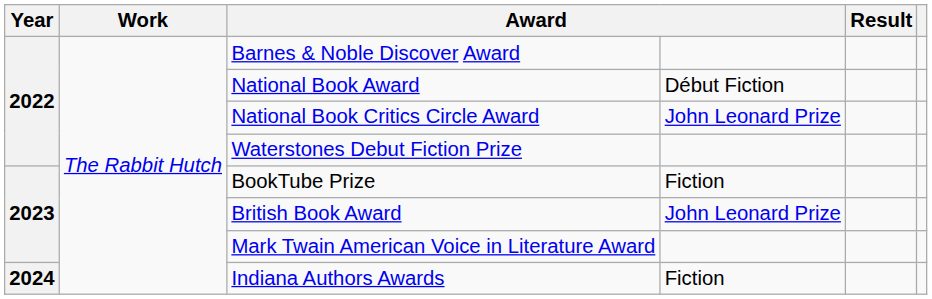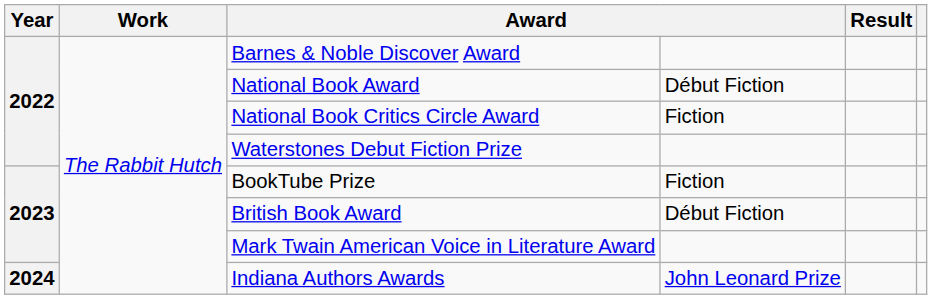 <table class="wikitable">
 <tr>
 <th>Year</th>
 <th>Work</th>
 <th colspan="2">Award</th>
 <th>Result</th>
 <th></th>
 </tr>
 <tr>
 <th rowspan="4">2022</th>
 <td rowspan="8"><em><a href='#'>The Rabbit Hutch</a></em></td>
 <td><a href='#'>Barnes & Noble Discover</a> <a href='#'>Award</a></td>
 <td></td>
 <td></td>
 <td></td>
 </tr>
 <tr>
 <td><a href='#'>National Book Award</a></td>
 <td>Début Fiction</td>
 <td></td>
 <td></td>
 </tr>
 <tr>
 <td><a href='#'>National Book Critics Circle Award</a></td>
-<td><a href='#'>John Leonard Prize</a></td>
+<td>Fiction</td>
 <td></td>
 <td></td>
 </tr>
 <tr>
 <td><a href='#'>Waterstones Debut Fiction Prize</a></td>
 <td></td>
 <td></td>
 <td></td>
 </tr>
 <tr>
 <th rowspan="3">2023</th>
 <td>BookTube Prize</td>
 <td>Fiction</td>
 <td></td>
 <td></td>
 </tr>
 <tr>
 <td><a href='#'>British Book Award</a></td>
-<td><a href='#'>John Leonard Prize</a></td>
+<td>Début Fiction</td>
 <td></td>
 <td></td>
 </tr>
 <tr>
 <td><a href='#'>Mark Twain American Voice in Literature Award</a></td>
 <td></td>
 <td></td>
 <td></td>
 </tr>
 <tr>
 <th>2024</th>
 <td><a href='#'>Indiana Authors Awards</a></td>
-<td>Fiction</td>
+<td><a href='#'>John Leonard Prize</a></td>
 <td></td>
 <td></td>
 </tr>
 </table>
